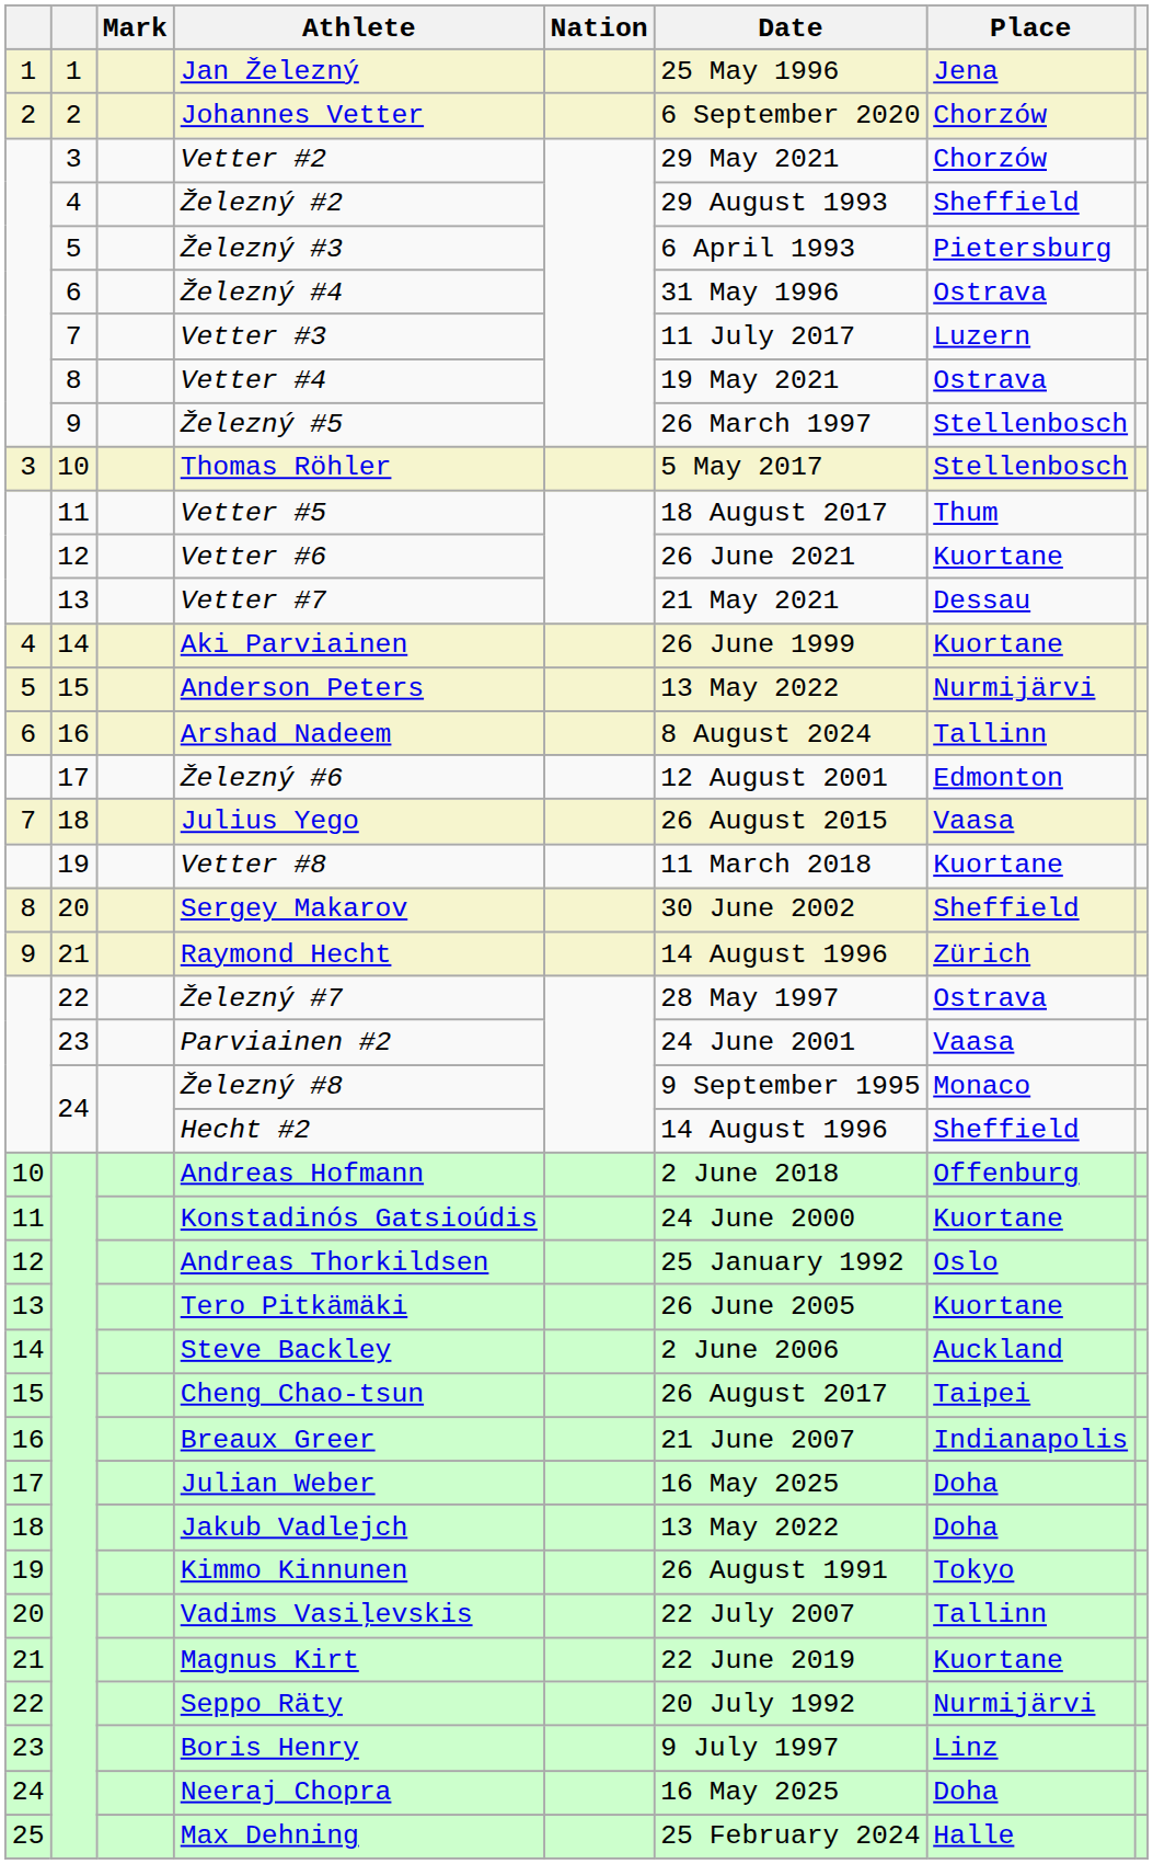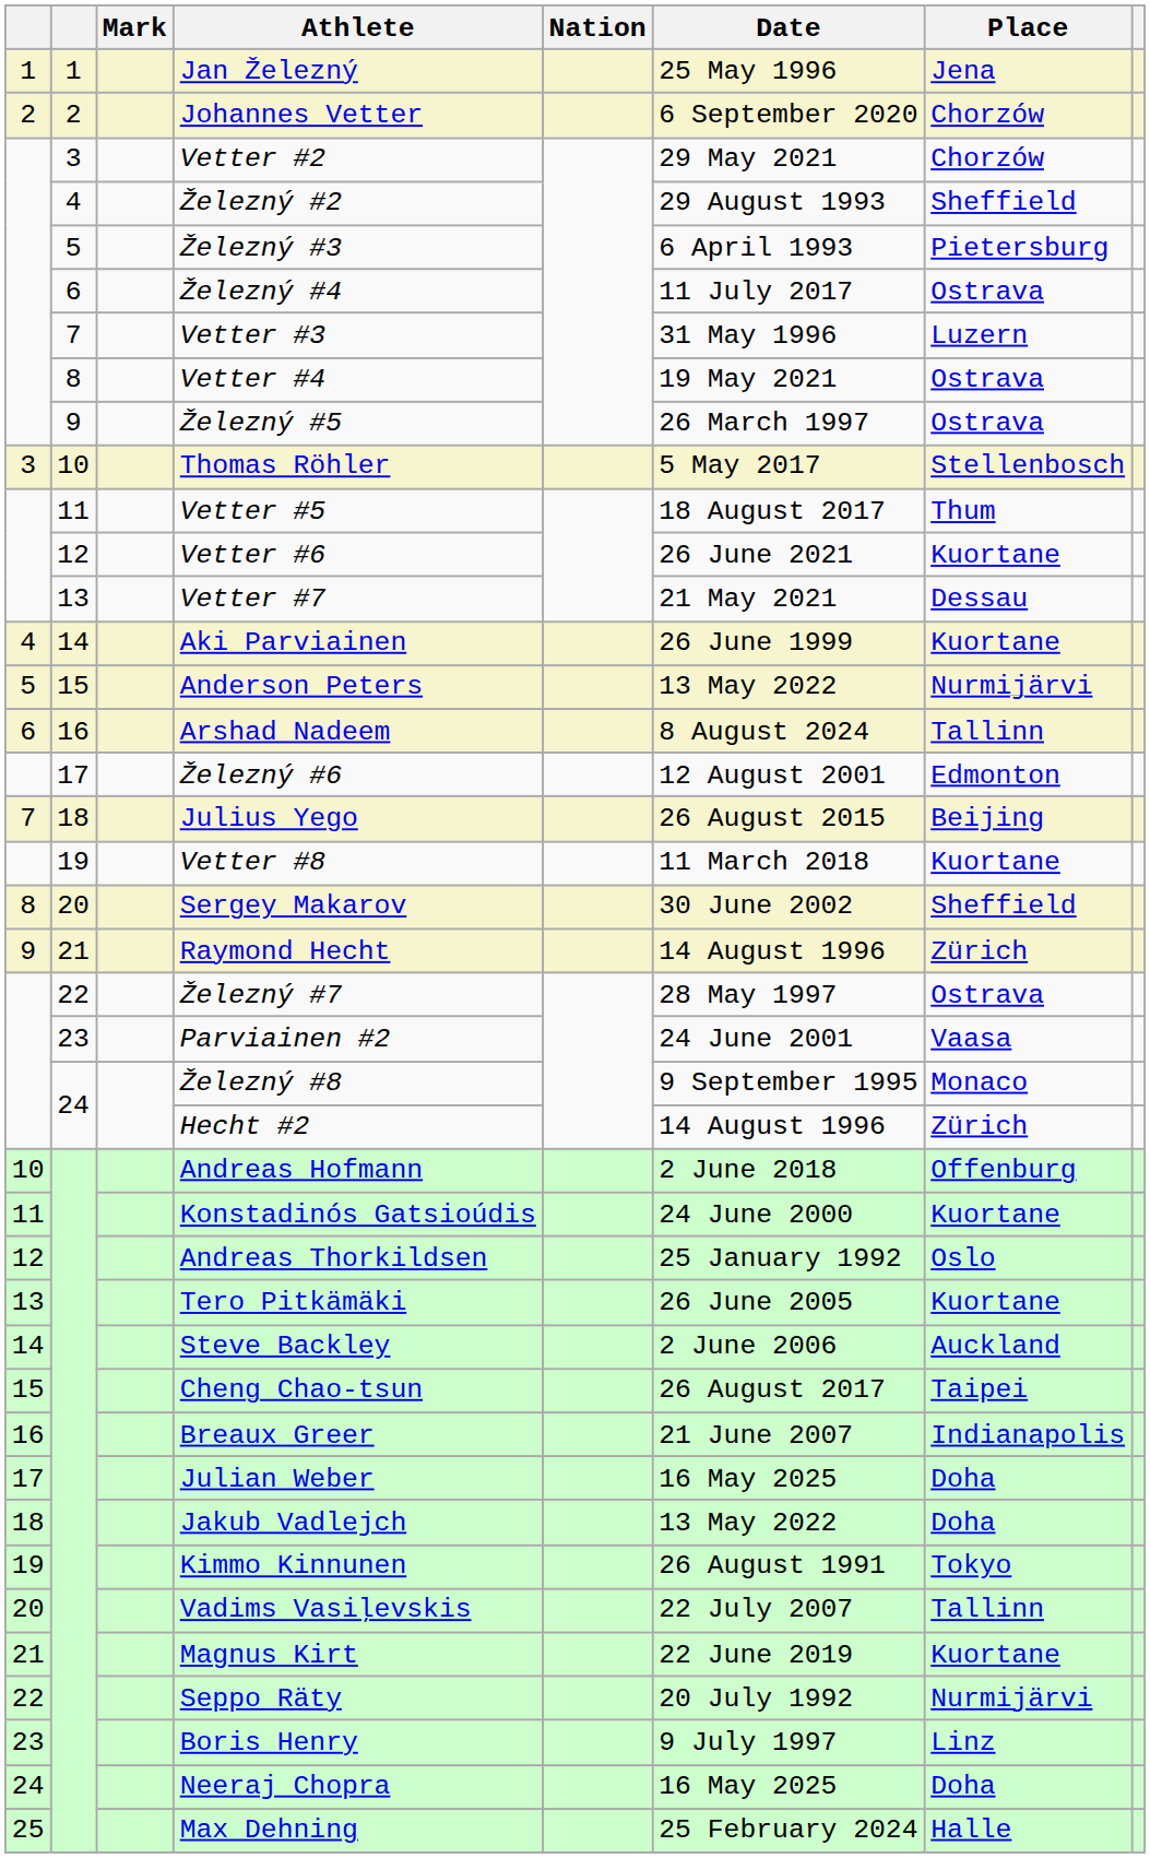 <table class="wikitable sortable">
 <tr>
 <th></th>
 <th></th>
 <th>Mark</th>
 <th>Athlete</th>
 <th>Nation</th>
 <th>Date</th>
 <th>Place</th>
 <th class="unsortable"></th>
 </tr>
 <tr bgcolor="#f6F5CE">
 <td align=center>1</td>
 <td align=center>1</td>
 <td></td>
 <td><a href='#'>Jan Železný</a></td>
 <td></td>
 <td>25 May 1996</td>
 <td><a href='#'>Jena</a></td>
 <td></td>
 </tr>
 <tr bgcolor="#f6F5CE">
 <td align=center>2</td>
 <td align=center>2</td>
 <td></td>
 <td><a href='#'>Johannes Vetter</a></td>
 <td></td>
 <td>6 September 2020</td>
 <td><a href='#'>Chorzów</a></td>
 <td></td>
 </tr>
 <tr>
 <td rowspan=7></td>
 <td align=center>3</td>
 <td></td>
 <td><em>Vetter #2</em></td>
 <td rowspan=7></td>
 <td>29 May 2021</td>
 <td><a href='#'>Chorzów</a></td>
 <td></td>
 </tr>
 <tr>
 <td align=center>4</td>
 <td></td>
 <td><em>Železný #2</em></td>
 <td>29 August 1993</td>
 <td><a href='#'>Sheffield</a></td>
 <td></td>
 </tr>
 <tr>
 <td align=center>5</td>
 <td> </td>
 <td><em>Železný #3</em></td>
 <td>6 April 1993</td>
 <td><a href='#'>Pietersburg</a></td>
 <td></td>
 </tr>
 <tr>
 <td align=center>6</td>
 <td></td>
 <td><em>Železný #4</em></td>
-<td>31 May 1996</td>
+<td>11 July 2017</td>
 <td><a href='#'>Ostrava</a></td>
 <td></td>
 </tr>
 <tr>
 <td align=center>7</td>
 <td></td>
 <td><em>Vetter #3</em></td>
-<td>11 July 2017</td>
+<td>31 May 1996</td>
 <td><a href='#'>Luzern</a></td>
 <td></td>
 </tr>
 <tr>
 <td align=center>8</td>
 <td></td>
 <td><em>Vetter #4</em></td>
 <td>19 May 2021</td>
 <td><a href='#'>Ostrava</a></td>
 <td></td>
 </tr>
 <tr>
 <td align=center>9</td>
 <td></td>
 <td><em>Železný #5</em></td>
 <td>26 March 1997</td>
-<td><a href='#'>Stellenbosch</a></td>
+<td><a href='#'>Ostrava</a></td>
 <td></td>
 </tr>
 <tr bgcolor="#f6F5CE">
 <td align=center>3</td>
 <td align=center>10</td>
 <td></td>
 <td><a href='#'>Thomas Röhler</a></td>
 <td></td>
 <td>5 May 2017</td>
 <td><a href='#'>Stellenbosch</a></td>
 <td></td>
 </tr>
 <tr>
 <td rowspan=3></td>
 <td align=center>11</td>
 <td></td>
 <td><em>Vetter #5</em></td>
 <td rowspan=3></td>
 <td>18 August 2017</td>
 <td><a href='#'>Thum</a></td>
 <td></td>
 </tr>
 <tr>
 <td align=center>12</td>
 <td></td>
 <td><em>Vetter #6</em></td>
 <td>26 June 2021</td>
 <td><a href='#'>Kuortane</a></td>
 <td></td>
 </tr>
 <tr>
 <td align=center>13</td>
 <td></td>
 <td><em>Vetter #7</em></td>
 <td>21 May 2021</td>
 <td><a href='#'>Dessau</a></td>
 <td></td>
 </tr>
 <tr bgcolor="#f6F5CE">
 <td align=center>4</td>
 <td align=center>14</td>
 <td></td>
 <td><a href='#'>Aki Parviainen</a></td>
 <td></td>
 <td>26 June 1999</td>
 <td><a href='#'>Kuortane</a></td>
 <td></td>
 </tr>
 <tr bgcolor="#f6F5CE">
 <td align=center>5</td>
 <td align=center>15</td>
 <td></td>
 <td><a href='#'>Anderson Peters</a></td>
 <td></td>
 <td>13 May 2022</td>
 <td><a href='#'>Nurmijärvi</a></td>
 <td></td>
 </tr>
 <tr bgcolor="#f6F5CE">
 <td align=center>6</td>
 <td align=center>16</td>
 <td></td>
 <td><a href='#'>Arshad Nadeem</a></td>
 <td></td>
 <td>8 August 2024</td>
 <td><a href='#'>Tallinn</a></td>
 <td></td>
 </tr>
 <tr>
 <td></td>
 <td align=center>17</td>
 <td></td>
 <td><em>Železný #6</em></td>
 <td></td>
 <td>12 August 2001</td>
 <td><a href='#'>Edmonton</a></td>
 <td></td>
 </tr>
 <tr bgcolor="#f6F5CE">
 <td align=center>7</td>
 <td align=center>18</td>
 <td></td>
 <td><a href='#'>Julius Yego</a></td>
 <td></td>
 <td>26 August 2015</td>
-<td><a href='#'>Vaasa</a></td>
+<td><a href='#'>Beijing</a></td>
 <td></td>
 </tr>
 <tr>
 <td></td>
 <td align=center>19</td>
 <td></td>
 <td><em>Vetter #8</em></td>
 <td></td>
 <td>11 March 2018</td>
 <td><a href='#'>Kuortane</a></td>
 <td></td>
 </tr>
 <tr bgcolor="#f6F5CE">
 <td align=center>8</td>
 <td align=center>20</td>
 <td></td>
 <td><a href='#'>Sergey Makarov</a></td>
 <td></td>
 <td>30 June 2002</td>
 <td><a href='#'>Sheffield</a></td>
 <td></td>
 </tr>
 <tr bgcolor="#f6F5CE">
 <td align=center>9</td>
 <td align=center>21</td>
 <td></td>
 <td><a href='#'>Raymond Hecht</a></td>
 <td></td>
 <td>14 August 1996</td>
 <td><a href='#'>Zürich</a></td>
 <td></td>
 </tr>
 <tr>
 <td rowspan=4></td>
 <td align=center>22</td>
 <td></td>
 <td><em>Železný #7</em></td>
 <td rowspan=4></td>
 <td>28 May 1997</td>
 <td><a href='#'>Ostrava</a></td>
 <td></td>
 </tr>
 <tr>
 <td align=center>23</td>
 <td></td>
 <td><em>Parviainen #2</em></td>
 <td>24 June 2001</td>
 <td><a href='#'>Vaasa</a></td>
 <td></td>
 </tr>
 <tr>
 <td rowspan=2 align=center>24</td>
 <td rowspan=2></td>
 <td><em>Železný #8</em></td>
 <td>9 September 1995</td>
 <td><a href='#'>Monaco</a></td>
 <td></td>
 </tr>
 <tr>
 <td><em>Hecht #2</em></td>
 <td>14 August 1996</td>
-<td><a href='#'>Sheffield</a></td>
+<td><a href='#'>Zürich</a></td>
 <td></td>
 </tr>
 <tr bgcolor=#CCFFCC>
 <td align=center>10</td>
 <td rowspan="16"></td>
 <td></td>
 <td><a href='#'>Andreas Hofmann</a></td>
 <td></td>
 <td>2 June 2018</td>
 <td><a href='#'>Offenburg</a></td>
 <td></td>
 </tr>
 <tr bgcolor="#CCFFCC">
 <td align="center">11</td>
 <td></td>
 <td><a href='#'>Konstadinós Gatsioúdis</a></td>
 <td></td>
 <td>24 June 2000</td>
 <td><a href='#'>Kuortane</a></td>
 <td></td>
 </tr>
 <tr bgcolor=#CCFFCC>
 <td align=center>12</td>
 <td></td>
 <td><a href='#'>Andreas Thorkildsen</a></td>
 <td></td>
 <td>25 January 1992</td>
 <td><a href='#'>Oslo</a></td>
 <td></td>
 </tr>
 <tr bgcolor=#CCFFCC>
 <td align=center>13</td>
 <td></td>
 <td><a href='#'>Tero Pitkämäki</a></td>
 <td></td>
 <td>26 June 2005</td>
 <td><a href='#'>Kuortane</a></td>
 <td></td>
 </tr>
 <tr bgcolor=#CCFFCC>
 <td align=center>14</td>
 <td></td>
 <td><a href='#'>Steve Backley</a></td>
 <td></td>
 <td>2 June 2006</td>
 <td><a href='#'>Auckland</a></td>
 <td></td>
 </tr>
 <tr bgcolor=#CCFFCC>
 <td align=center>15</td>
 <td></td>
 <td><a href='#'>Cheng Chao-tsun</a></td>
 <td></td>
 <td>26 August 2017</td>
 <td><a href='#'>Taipei</a></td>
 <td></td>
 </tr>
 <tr bgcolor=#CCFFCC>
 <td align=center>16</td>
 <td></td>
 <td><a href='#'>Breaux Greer</a></td>
 <td></td>
 <td>21 June 2007</td>
 <td><a href='#'>Indianapolis</a></td>
 <td></td>
 </tr>
 <tr bgcolor="#CCFFCC">
 <td align="center">17</td>
 <td></td>
 <td><a href='#'>Julian Weber</a></td>
 <td></td>
 <td>16 May 2025</td>
 <td><a href='#'>Doha</a></td>
 <td></td>
 </tr>
 <tr bgcolor="#CCFFCC">
 <td align="center">18</td>
 <td></td>
 <td><a href='#'>Jakub Vadlejch</a></td>
 <td></td>
 <td>13 May 2022</td>
 <td><a href='#'>Doha</a></td>
 <td></td>
 </tr>
 <tr bgcolor="#CCFFCC">
 <td align="center">19</td>
 <td></td>
 <td><a href='#'>Kimmo Kinnunen</a></td>
 <td></td>
 <td>26 August 1991</td>
 <td><a href='#'>Tokyo</a></td>
 <td></td>
 </tr>
 <tr bgcolor="#CCFFCC">
 <td align="center">20</td>
 <td></td>
 <td><a href='#'>Vadims Vasiļevskis</a></td>
 <td></td>
 <td>22 July 2007</td>
 <td><a href='#'>Tallinn</a></td>
 <td></td>
 </tr>
 <tr bgcolor="#CCFFCC">
 <td align="center">21</td>
 <td></td>
 <td><a href='#'>Magnus Kirt</a></td>
 <td></td>
 <td>22 June 2019</td>
 <td><a href='#'>Kuortane</a></td>
 <td></td>
 </tr>
 <tr bgcolor="#CCFFCC">
 <td align="center">22</td>
 <td></td>
 <td><a href='#'>Seppo Räty</a></td>
 <td></td>
 <td>20 July 1992</td>
 <td><a href='#'>Nurmijärvi</a></td>
 <td></td>
 </tr>
 <tr bgcolor="#CCFFCC">
 <td align="center">23</td>
 <td></td>
 <td><a href='#'>Boris Henry</a></td>
 <td></td>
 <td>9 July 1997</td>
 <td><a href='#'>Linz</a></td>
 <td></td>
 </tr>
 <tr bgcolor="#CCFFCC">
 <td align="center">24</td>
 <td></td>
 <td><a href='#'>Neeraj Chopra</a></td>
 <td></td>
 <td>16 May 2025</td>
 <td><a href='#'>Doha</a></td>
 <td></td>
 </tr>
 <tr bgcolor="#CCFFCC">
 <td align="center">25</td>
 <td></td>
 <td><a href='#'>Max Dehning</a></td>
 <td></td>
 <td>25 February 2024</td>
 <td><a href='#'>Halle</a></td>
 <td></td>
 </tr>
 </table>
